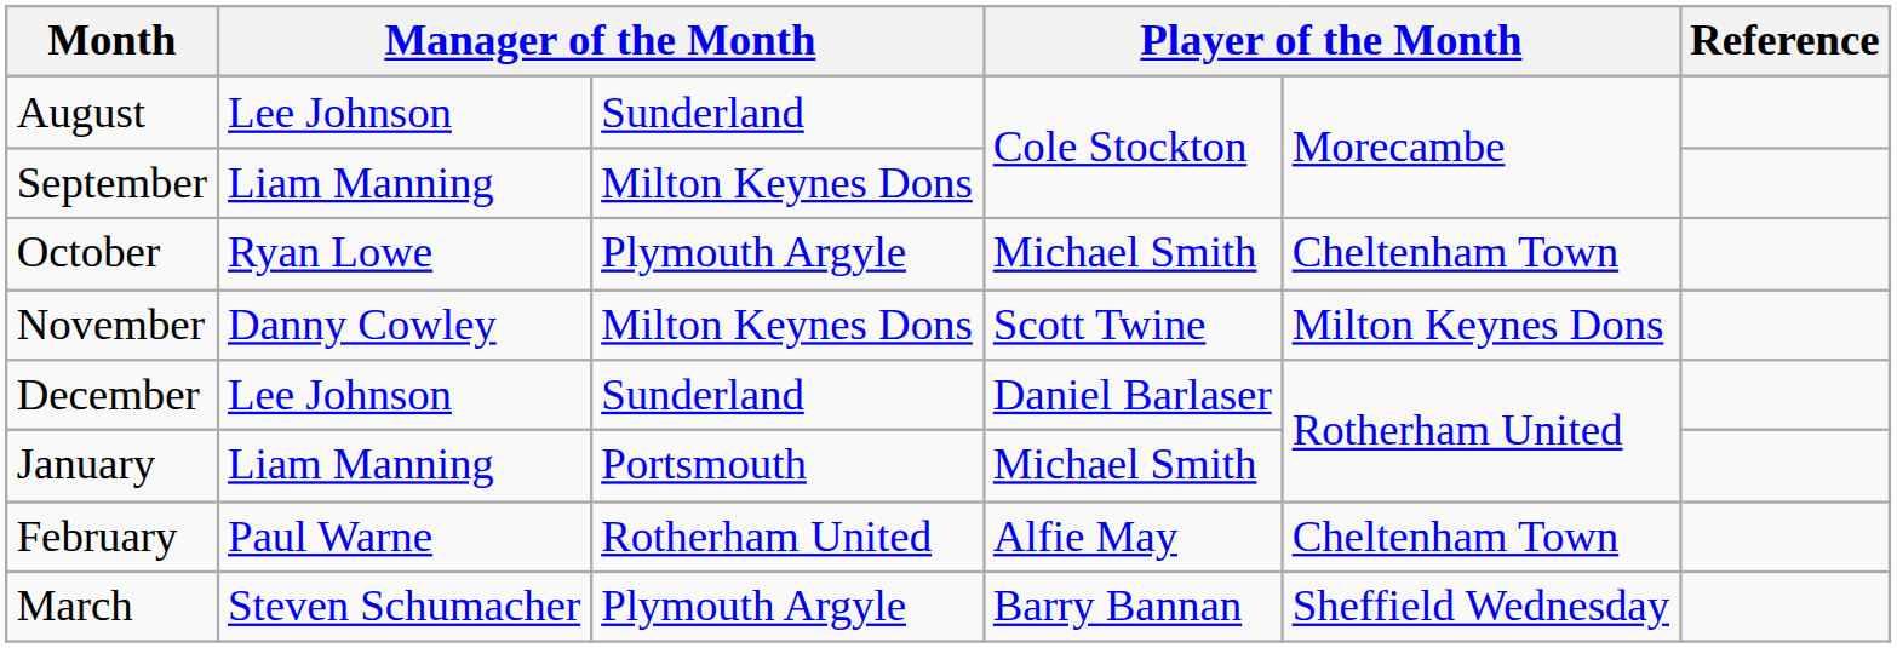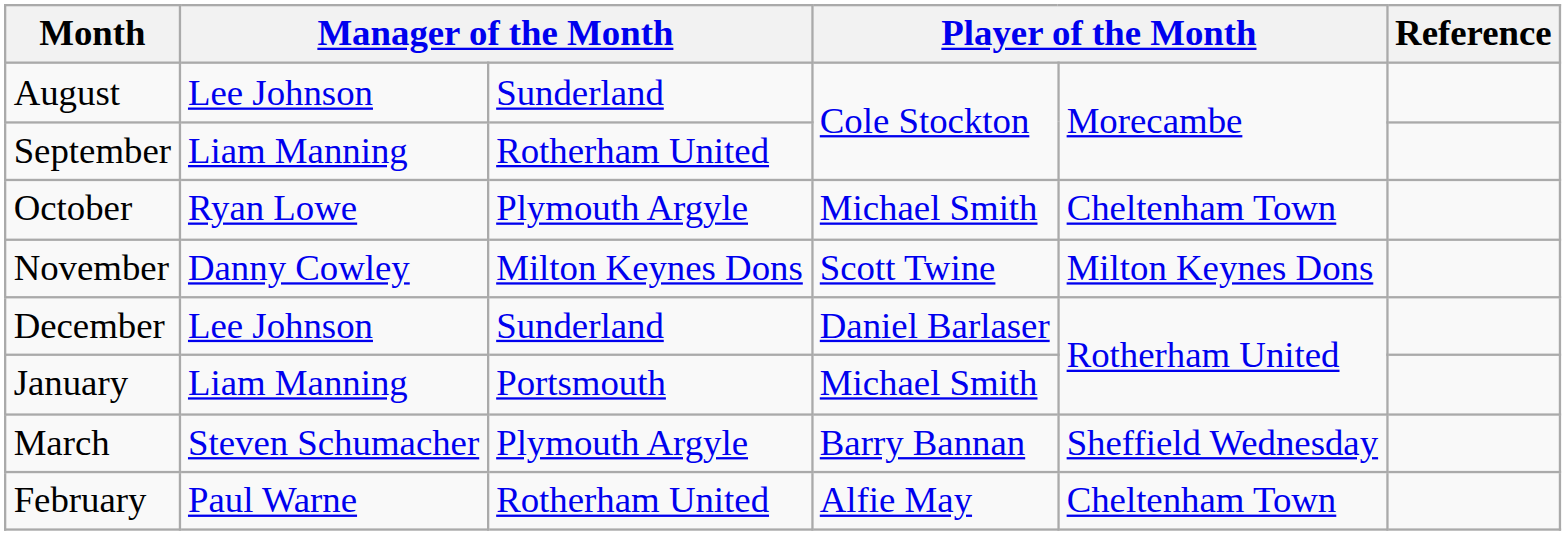 <table class="wikitable">
 <tr>
 <th rowspan="1">Month</th>
 <th colspan="2"><a href='#'>Manager of the Month</a></th>
 <th colspan="2"><a href='#'>Player of the Month</a></th>
 <th rowspan="1">Reference</th>
 </tr>
 <tr>
 <td>August</td>
 <td> <a href='#'>Lee Johnson</a></td>
 <td><a href='#'>Sunderland</a></td>
 <td rowspan=2> <a href='#'>Cole Stockton</a></td>
 <td rowspan=2><a href='#'>Morecambe</a></td>
 <td></td>
 </tr>
 <tr>
 <td>September</td>
 <td> <a href='#'>Liam Manning</a></td>
-<td><a href='#'>Milton Keynes Dons</a></td>
+<td><a href='#'>Rotherham United</a></td>
 <td></td>
 </tr>
 <tr>
 <td>October</td>
 <td> <a href='#'>Ryan Lowe</a></td>
 <td><a href='#'>Plymouth Argyle</a></td>
 <td> <a href='#'>Michael Smith</a></td>
 <td><a href='#'>Cheltenham Town</a></td>
 <td></td>
 </tr>
 <tr>
 <td>November</td>
 <td> <a href='#'>Danny Cowley</a></td>
 <td><a href='#'>Milton Keynes Dons</a></td>
 <td> <a href='#'>Scott Twine</a></td>
 <td><a href='#'>Milton Keynes Dons</a></td>
 <td></td>
 </tr>
 <tr>
 <td>December</td>
 <td> <a href='#'>Lee Johnson</a></td>
 <td><a href='#'>Sunderland</a></td>
 <td> <a href='#'>Daniel Barlaser</a></td>
 <td rowspan=2><a href='#'>Rotherham United</a></td>
 <td></td>
 </tr>
 <tr>
 <td>January</td>
 <td> <a href='#'>Liam Manning</a></td>
 <td><a href='#'>Portsmouth</a></td>
 <td> <a href='#'>Michael Smith</a></td>
 <td></td>
 </tr>
 <tr>
+<td>March</td>
+<td> <a href='#'>Steven Schumacher</a></td>
+<td><a href='#'>Plymouth Argyle</a></td>
+<td> <a href='#'>Barry Bannan</a></td>
+<td><a href='#'>Sheffield Wednesday</a></td>
+<td></td>
+</tr>
+<tr>
 <td>February</td>
 <td> <a href='#'>Paul Warne</a></td>
 <td><a href='#'>Rotherham United</a></td>
 <td> <a href='#'>Alfie May</a></td>
 <td><a href='#'>Cheltenham Town</a></td>
 <td></td>
 </tr>
-<tr>
-<td>March</td>
-<td> <a href='#'>Steven Schumacher</a></td>
-<td><a href='#'>Plymouth Argyle</a></td>
-<td> <a href='#'>Barry Bannan</a></td>
-<td><a href='#'>Sheffield Wednesday</a></td>
-<td></td>
-</tr>
 </table>
